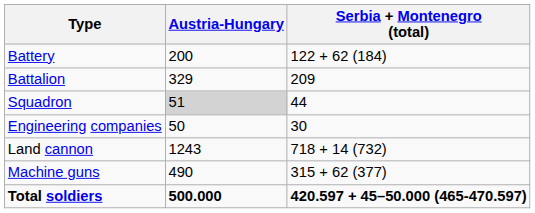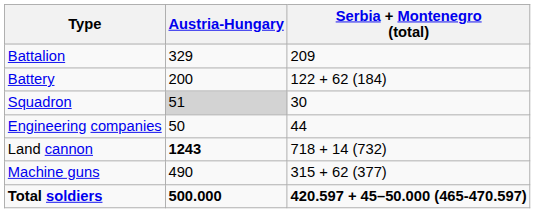 <table class="wikitable">
 <tr>
 <th>Type</th>
 <th><a href='#'>Austria-Hungary</a></th>
 <th><a href='#'>Serbia</a> + <a href='#'>Montenegro</a><br>(total)</th>
 </tr>
 <tr>
+<td><a href='#'>Battalion</a></td>
+<td>329</td>
+<td>209</td>
+</tr>
+<tr>
 <td><a href='#'>Battery</a></td>
 <td>200</td>
 <td>122 + 62 (184)</td>
 </tr>
 <tr>
-<td><a href='#'>Battalion</a></td>
-<td>329</td>
-<td>209</td>
-</tr>
-<tr>
 <td><a href='#'>Squadron</a></td>
 <td style="background: lightgrey;">51</td>
-<td>44</td>
+<td>30</td>
 </tr>
 <tr>
 <td><a href='#'>Engineering</a> <a href='#'>companies</a></td>
 <td>50</td>
-<td>30</td>
+<td>44</td>
 </tr>
 <tr>
 <td>Land <a href='#'>cannon</a></td>
-<td>1243</td>
+<td><strong>1243</strong></td>
 <td>718 + 14 (732)</td>
 </tr>
 <tr>
 <td><a href='#'>Machine guns</a></td>
 <td>490</td>
 <td>315 + 62 (377)</td>
 </tr>
 <tr>
 <td><strong>Total <a href='#'>soldiers</a> </strong></td>
 <td><strong>500.000</strong></td>
 <td><strong>420.597 + 45–50.000 (465-470.597)</strong></td>
 </tr>
 </table>
